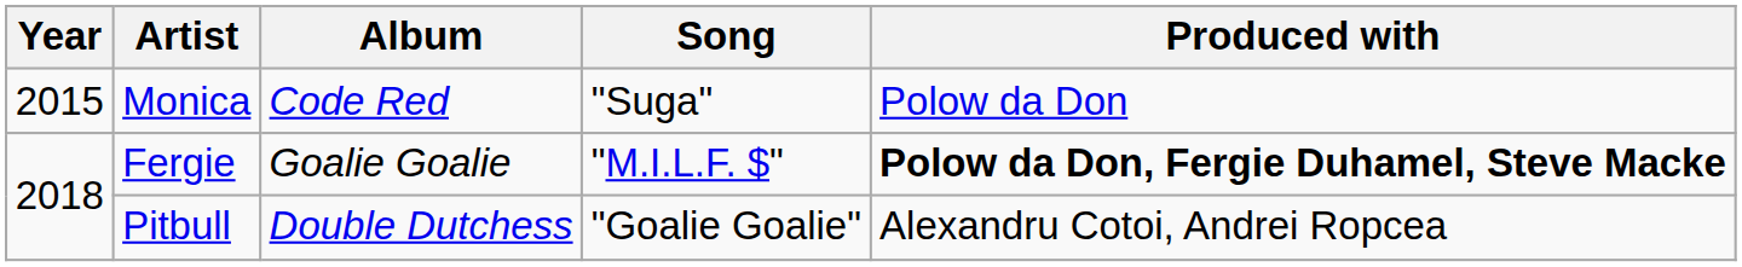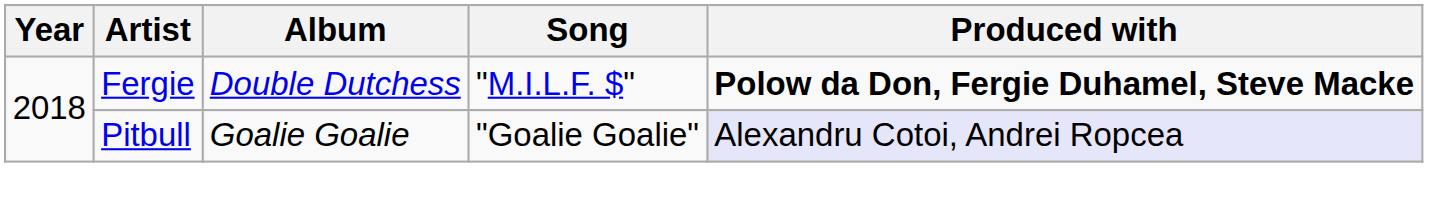 <table class="wikitable">
 <tr>
 <th>Year</th>
 <th>Artist</th>
 <th>Album</th>
 <th>Song</th>
 <th>Produced with</th>
 </tr>
 <tr>
-<td>2015</td>
-<td><a href='#'>Monica</a></td>
-<td><em><a href='#'>Code Red</a></em></td>
-<td>"Suga"</td>
-<td><a href='#'>Polow da Don</a></td>
-</tr>
-<tr>
 <td rowspan = 2>2018</td>
 <td><a href='#'>Fergie</a></td>
-<td><em>Goalie Goalie</em></td>
+<td><em><a href='#'>Double Dutchess</a></em></td>
 <td>"<a href='#'>M.I.L.F. $</a>"</td>
 <td><strong>Polow da Don, Fergie Duhamel, Steve Macke</strong></td>
 </tr>
 <tr>
 <td><a href='#'>Pitbull</a></td>
-<td><em><a href='#'>Double Dutchess</a></em></td>
+<td><em>Goalie Goalie</em></td>
 <td>"Goalie Goalie"</td>
-<td>Alexandru Cotoi, Andrei Ropcea</td>
+<td style="background: lavender;">Alexandru Cotoi, Andrei Ropcea</td>
 </tr>
 </table>
